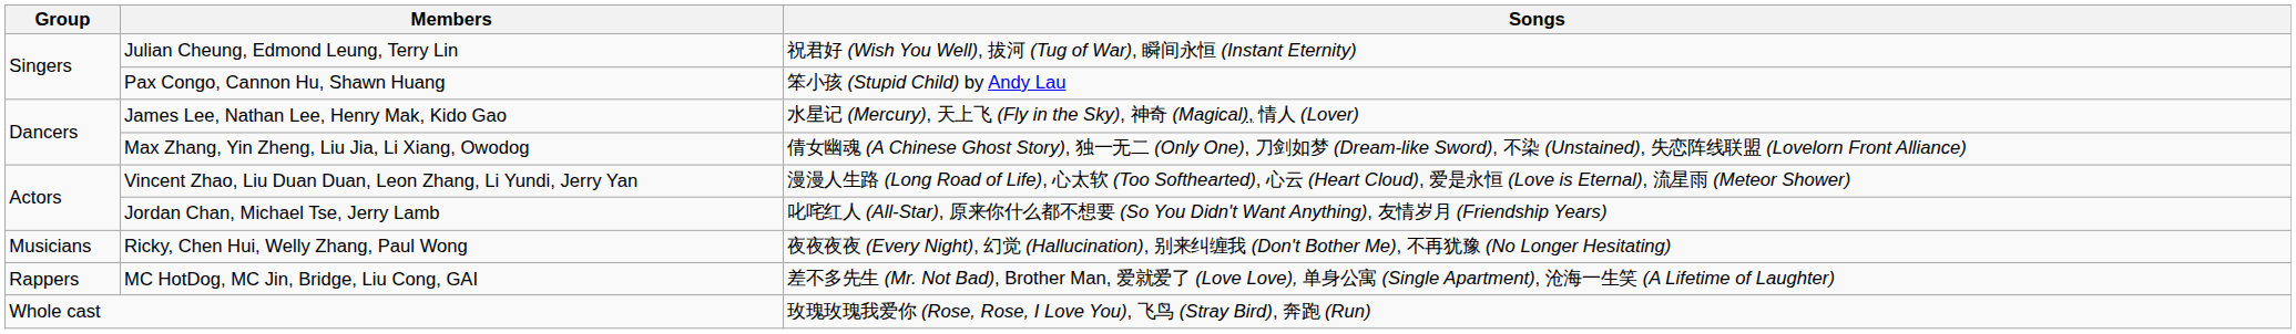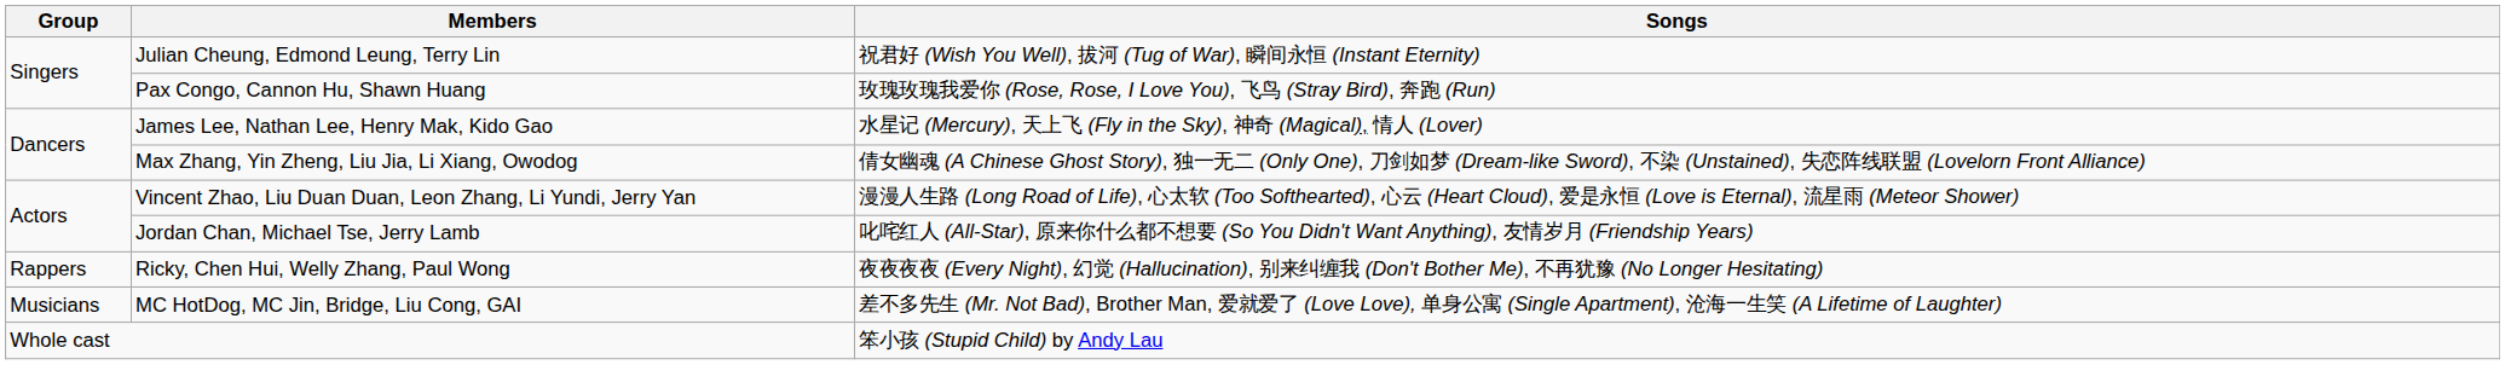 <table class="wikitable" style="text-align:left; width:100%;">
 <tr>
 <th>Group</th>
 <th>Members</th>
 <th>Songs</th>
 </tr>
 <tr>
 <td rowspan="2">Singers</td>
 <td>Julian Cheung, Edmond Leung, Terry Lin</td>
 <td>祝君好 <em>(Wish You Well)</em>, 拔河 <em>(Tug of War)</em>, 瞬间永恒 <em>(Instant Eternity)</em></td>
 </tr>
 <tr>
 <td>Pax Congo, Cannon Hu, Shawn Huang</td>
-<td>笨小孩 <em>(Stupid Child)</em> by <a href='#'>Andy Lau</a></td>
+<td>玫瑰玫瑰我爱你 <em>(Rose, Rose, I Love You)</em>, 飞鸟 <em>(Stray Bird)</em>, 奔跑 <em>(Run)</em></td>
 </tr>
 <tr>
 <td rowspan="2">Dancers</td>
 <td>James Lee, Nathan Lee, Henry Mak, Kido Gao</td>
 <td>水星记 <em>(Mercury)</em>, 天上飞 <em>(Fly in the Sky)</em>, 神奇 <em>(Magical<u>)</u></em><u>,</u> 情人 <em>(Lover)</em></td>
 </tr>
 <tr>
 <td>Max Zhang, Yin Zheng, Liu Jia, Li Xiang, Owodog</td>
 <td>倩女幽魂 <em>(A Chinese Ghost Story)</em>, 独一无二 <em>(Only One)</em>, 刀剑如梦 <em>(Dream-like Sword)</em>, 不染 <em>(Unstained)</em>, 失恋阵线联盟 <em>(Lovelorn Front Alliance)</em></td>
 </tr>
 <tr>
 <td rowspan="2">Actors</td>
 <td>Vincent Zhao, Liu Duan Duan, Leon Zhang, Li Yundi, Jerry Yan</td>
 <td>漫漫人生路 <em>(Long Road of Life)</em>, 心太软 <em>(Too Softhearted)</em>, 心云 <em>(Heart Cloud)</em>, 爱是永恒 <em>(Love is Eternal)</em>, 流星雨 <em>(Meteor Shower)</em></td>
 </tr>
 <tr>
 <td>Jordan Chan, Michael Tse, Jerry Lamb</td>
 <td>叱咤红人 <em>(All-Star)</em>, 原来你什么都不想要 <em>(So You Didn't Want Anything)</em>, 友情岁月 <em>(Friendship Years)</em></td>
 </tr>
 <tr>
-<td>Musicians</td>
+<td>Rappers</td>
 <td>Ricky, Chen Hui, Welly Zhang, Paul Wong</td>
 <td>夜夜夜夜 <em>(Every Night)</em>, 幻觉 <em>(Hallucination)</em>, 别来纠缠我 <em>(Don't Bother Me)</em>, 不再犹豫 <em>(No Longer Hesitating)</em></td>
 </tr>
 <tr>
-<td>Rappers</td>
+<td>Musicians</td>
 <td>MC HotDog, MC Jin, Bridge, Liu Cong, GAI</td>
 <td>差不多先生 <em>(Mr. Not Bad)</em>, Brother Man, 爱就爱了 <em>(Love Love),</em> 单身公寓 <em>(Single Apartment)</em>, 沧海一生笑 <em>(A Lifetime of Laughter)</em></td>
 </tr>
 <tr>
 <td colspan="2">Whole cast</td>
-<td>玫瑰玫瑰我爱你 <em>(Rose, Rose, I Love You)</em>, 飞鸟 <em>(Stray Bird)</em>, 奔跑 <em>(Run)</em></td>
+<td>笨小孩 <em>(Stupid Child)</em> by <a href='#'>Andy Lau</a></td>
 </tr>
 </table>
